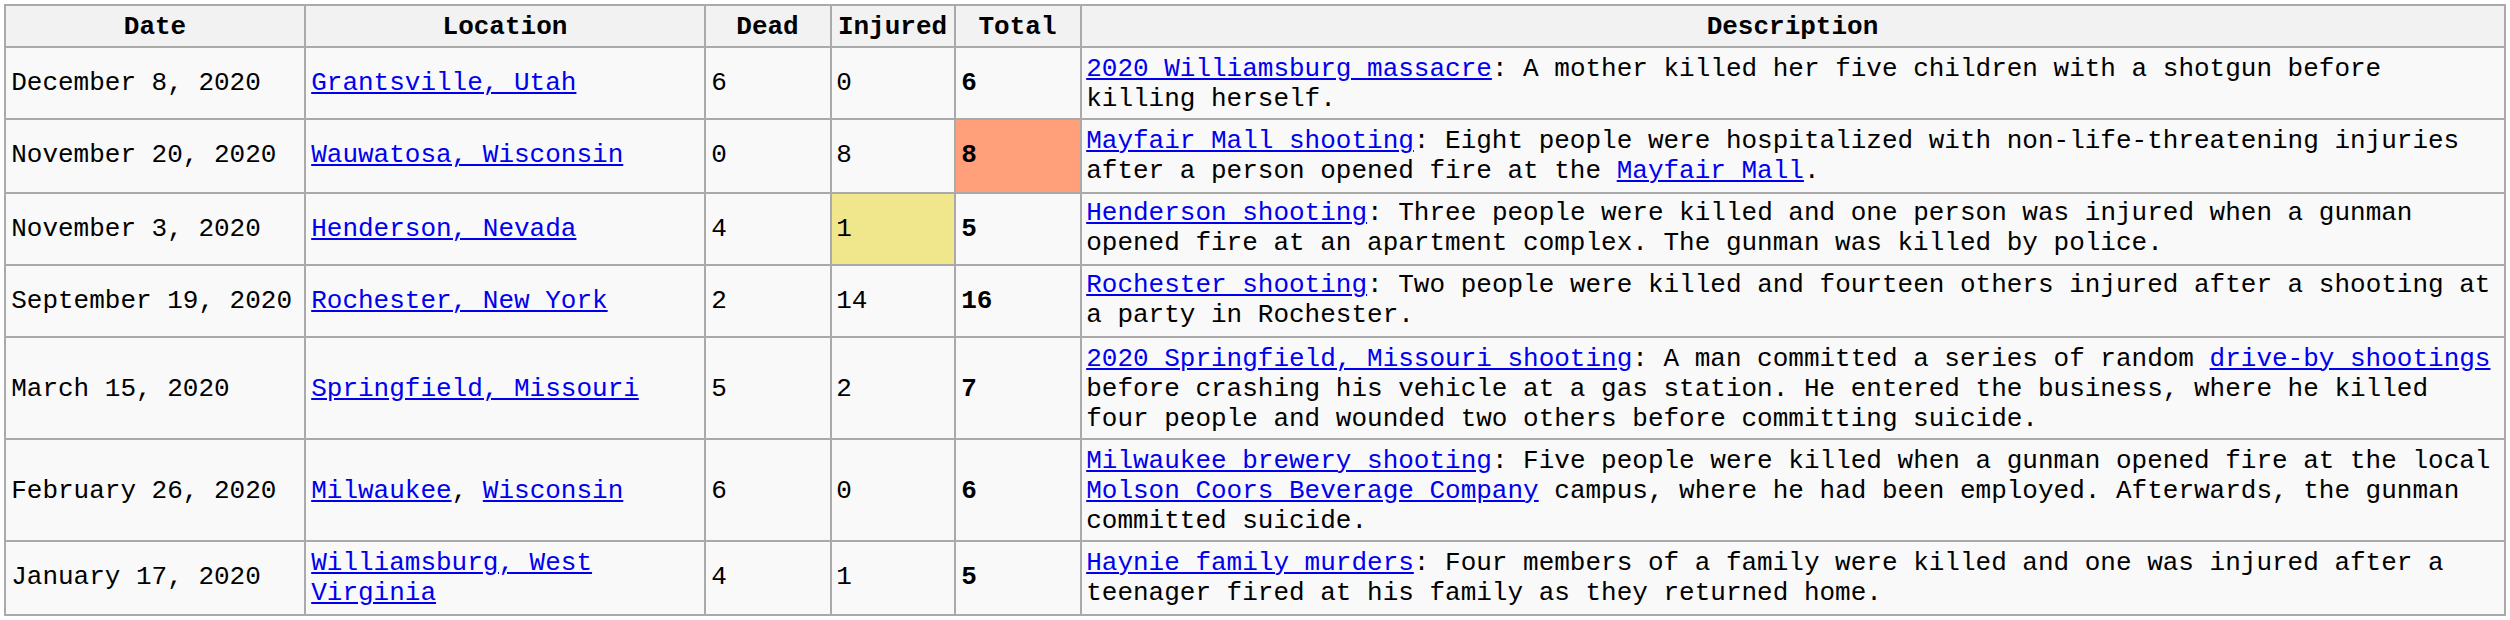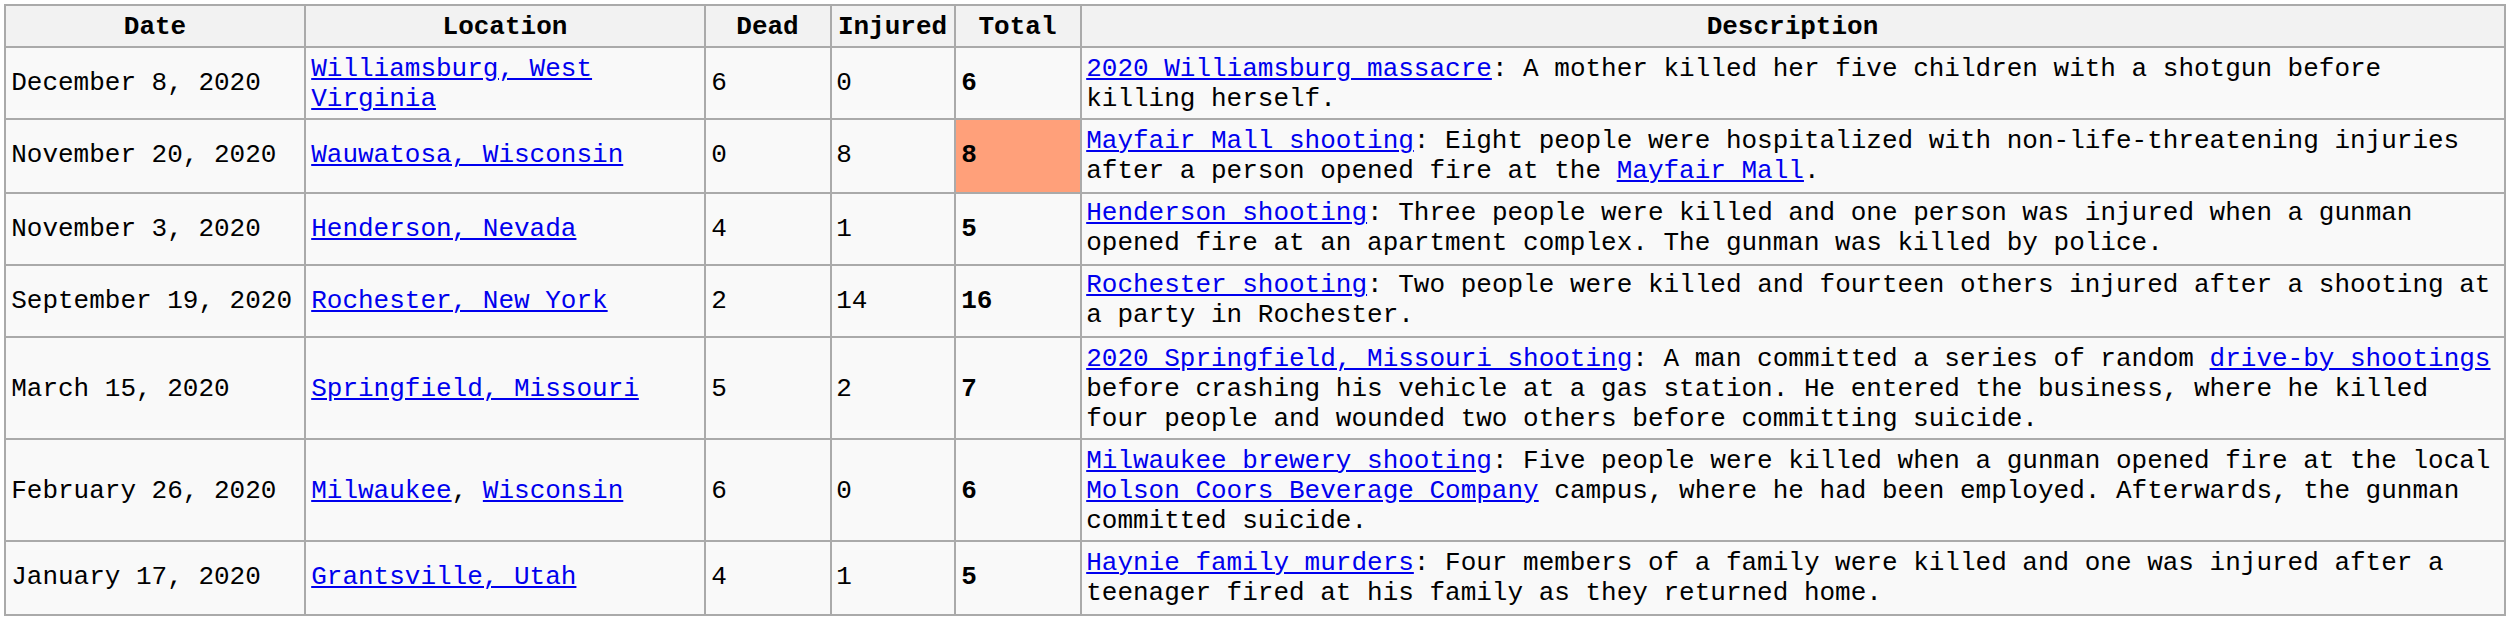 <table class="wikitable sortable mw-datatable">
 <tr>
 <th width=12%>Date</th>
 <th width=16%>Location</th>
 <th width=5%>Dead</th>
 <th width=5%>Injured</th>
 <th width=5%>Total</th>
 <th width=60%>Description</th>
 </tr>
 <tr>
 <td>December 8, 2020</td>
-<td><a href='#'>Grantsville, Utah</a></td>
+<td><a href='#'>Williamsburg, West Virginia</a></td>
 <td>6</td>
 <td>0</td>
 <td><strong>6</strong></td>
 <td><a href='#'>2020 Williamsburg massacre</a>: A mother killed her five children with a shotgun before killing herself.</td>
 </tr>
 <tr>
 <td>November 20, 2020</td>
 <td><a href='#'>Wauwatosa, Wisconsin</a></td>
 <td>0</td>
 <td>8</td>
 <td style="background: lightsalmon;"><strong>8</strong></td>
 <td><a href='#'>Mayfair Mall shooting</a>: Eight people were hospitalized with non-life-threatening injuries after a person opened fire at the <a href='#'>Mayfair Mall</a>.</td>
 </tr>
 <tr>
 <td>November 3, 2020</td>
 <td><a href='#'>Henderson, Nevada</a></td>
 <td>4</td>
-<td style="background: khaki;">1</td>
+<td>1</td>
 <td><strong>5</strong></td>
 <td><a href='#'>Henderson shooting</a>: Three people were killed and one person was injured when a gunman opened fire at an apartment complex. The gunman was killed by police.</td>
 </tr>
 <tr>
 <td>September 19, 2020</td>
 <td><a href='#'>Rochester, New York</a></td>
 <td>2</td>
 <td>14</td>
 <td><strong>16</strong></td>
 <td><a href='#'>Rochester shooting</a>: Two people were killed and fourteen others injured after a shooting at a party in Rochester.</td>
 </tr>
 <tr>
 <td>March 15, 2020</td>
 <td><a href='#'>Springfield, Missouri</a></td>
 <td>5</td>
 <td>2</td>
 <td><strong>7</strong></td>
 <td><a href='#'>2020 Springfield, Missouri shooting</a>: A man committed a series of random <a href='#'>drive-by shootings</a> before crashing his vehicle at a gas station. He entered the business, where he killed four people and wounded two others before committing suicide.</td>
 </tr>
 <tr>
 <td>February 26, 2020</td>
 <td><a href='#'>Milwaukee</a>, <a href='#'>Wisconsin</a></td>
 <td>6</td>
 <td>0</td>
 <td><strong>6</strong></td>
 <td><a href='#'>Milwaukee brewery shooting</a>: Five people were killed when a gunman opened fire at the local <a href='#'>Molson Coors Beverage Company</a> campus, where he had been employed. Afterwards, the gunman committed suicide.</td>
 </tr>
 <tr>
 <td>January 17, 2020</td>
-<td><a href='#'>Williamsburg, West Virginia</a></td>
+<td><a href='#'>Grantsville, Utah</a></td>
 <td>4</td>
 <td>1</td>
 <td><strong>5</strong></td>
 <td><a href='#'>Haynie family murders</a>: Four members of a family were killed and one was injured after a teenager fired at his family as they returned home.</td>
 </tr>
 </table>
